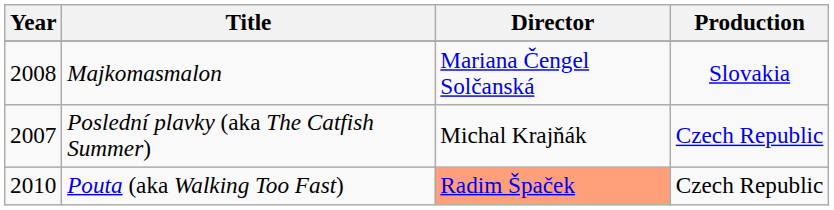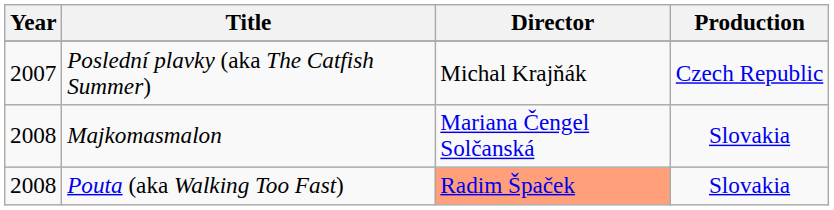 <table class="wikitable">
 <tr>
 <th>Year</th>
 <th width="250">Title</th>
 <th width="155">Director</th>
 <th>Production</th>
 </tr>
 <tr>
 </tr>
 <tr>
+<td>2007</td>
+<td><em>Poslední plavky</em> (aka <em>The Catfish Summer</em>)</td>
+<td>Michal Krajňák</td>
+<td align="center"><a href='#'>Czech Republic</a></td>
+</tr>
+<tr>
 <td>2008</td>
 <td><em>Majkomasmalon</em> </td>
 <td><a href='#'>Mariana Čengel Solčanská</a></td>
 <td align="center"><a href='#'>Slovakia</a></td>
 </tr>
 <tr>
-<td>2007</td>
-<td><em>Poslední plavky</em> (aka <em>The Catfish Summer</em>)</td>
-<td>Michal Krajňák</td>
-<td align="center"><a href='#'>Czech Republic</a></td>
-</tr>
-<tr>
-<td>2010</td>
+<td>2008</td>
 <td><em><a href='#'>Pouta</a></em> (aka <em>Walking Too Fast</em>)</td>
 <td style="background: lightsalmon;"><a href='#'>Radim Špaček</a></td>
-<td align="center">Czech Republic</td>
+<td align="center"><a href='#'>Slovakia</a></td>
 </tr>
 </table>
